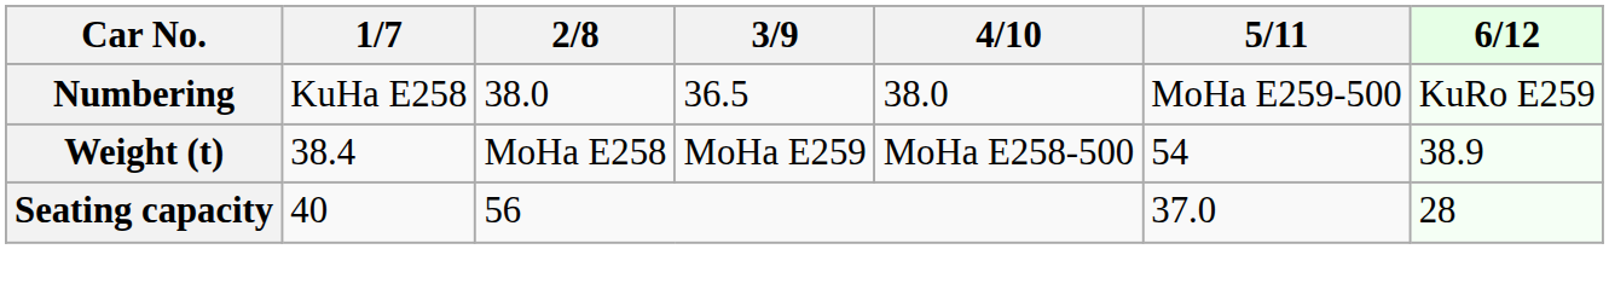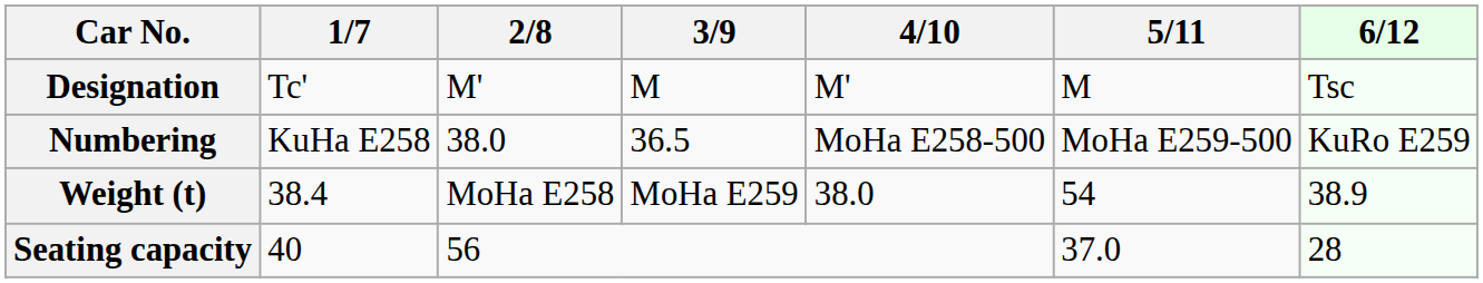 <table class="wikitable">
 <tr>
 <th>Car No.</th>
 <th>1/7</th>
 <th>2/8</th>
 <th>3/9</th>
 <th>4/10</th>
 <th>5/11</th>
 <th style="background: #E6FFE6">6/12</th>
 </tr>
 <tr>
+<th>Designation</th>
+<td>Tc'</td>
+<td>M'</td>
+<td>M</td>
+<td>M'</td>
+<td>M</td>
+<td style="background: #F5FFF5">Tsc</td>
+</tr>
+<tr>
 <th>Numbering</th>
 <td>KuHa E258</td>
 <td>38.0</td>
 <td>36.5</td>
-<td>38.0</td>
+<td>MoHa E258-500</td>
 <td>MoHa E259-500</td>
 <td style="background: #F5FFF5">KuRo E259</td>
 </tr>
 <tr>
 <th>Weight (t)</th>
 <td>38.4</td>
 <td>MoHa E258</td>
 <td>MoHa E259</td>
-<td>MoHa E258-500</td>
+<td>38.0</td>
 <td>54</td>
 <td style="background: #F5FFF5">38.9</td>
 </tr>
 <tr>
 <th>Seating capacity</th>
 <td>40</td>
 <td colspan="3">56</td>
 <td>37.0</td>
 <td style="background: #F5FFF5">28</td>
 </tr>
 </table>
